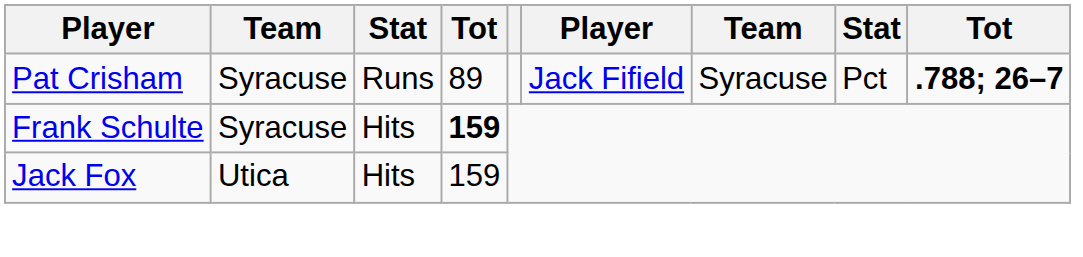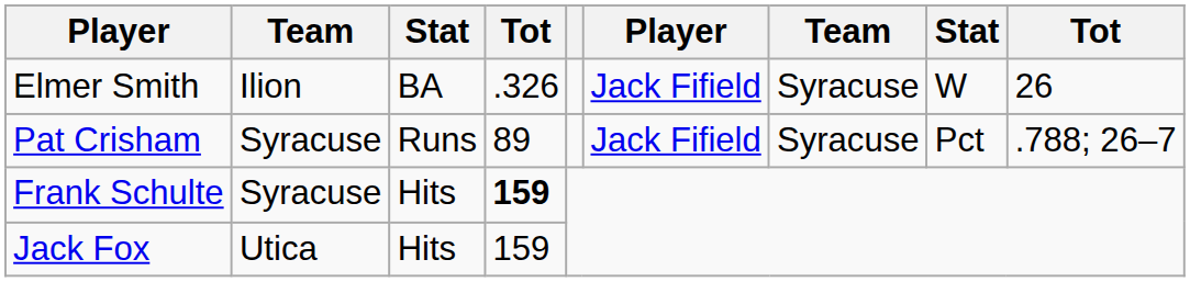 <table class="wikitable">
 <tr>
 <th>Player</th>
 <th>Team</th>
 <th>Stat</th>
 <th>Tot</th>
 <th></th>
 <th>Player</th>
 <th>Team</th>
 <th>Stat</th>
 <th>Tot</th>
 </tr>
 <tr>
+<td>Elmer Smith</td>
+<td>Ilion</td>
+<td>BA</td>
+<td>.326</td>
+<td></td>
+<td><a href='#'>Jack Fifield</a></td>
+<td>Syracuse</td>
+<td>W</td>
+<td>26</td>
+</tr>
+<tr>
 <td><a href='#'>Pat Crisham</a></td>
 <td>Syracuse</td>
 <td>Runs</td>
 <td>89</td>
 <td></td>
 <td><a href='#'>Jack Fifield</a></td>
 <td>Syracuse</td>
 <td>Pct</td>
-<td><strong>.788; 26–7</strong></td>
+<td>.788; 26–7</td>
 </tr>
 <tr>
 <td><a href='#'>Frank Schulte</a></td>
 <td>Syracuse</td>
 <td>Hits</td>
 <td><strong>159</strong></td>
 </tr>
 <tr>
 <td><a href='#'>Jack Fox</a></td>
 <td>Utica</td>
 <td>Hits</td>
 <td>159</td>
 </tr>
 </table>
